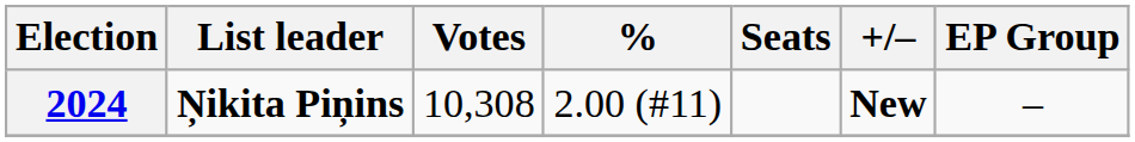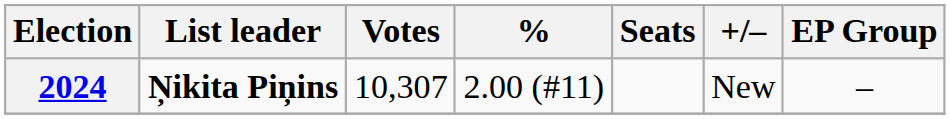 <table class=wikitable style=text-align:center>
 <tr>
 <th>Election</th>
 <th>List leader</th>
 <th>Votes</th>
 <th>%</th>
 <th>Seats</th>
 <th>+/–</th>
 <th>EP Group</th>
 </tr>
 <tr>
 <th><a href='#'>2024</a></th>
 <td><strong>Ņikita Piņins</strong></td>
-<td>10,308</td>
+<td>10,307</td>
 <td>2.00 (#11)</td>
 <td></td>
-<td><strong>New</strong></td>
+<td>New</td>
 <td>–</td>
 </tr>
 <tr>
 </tr>
 </table>
